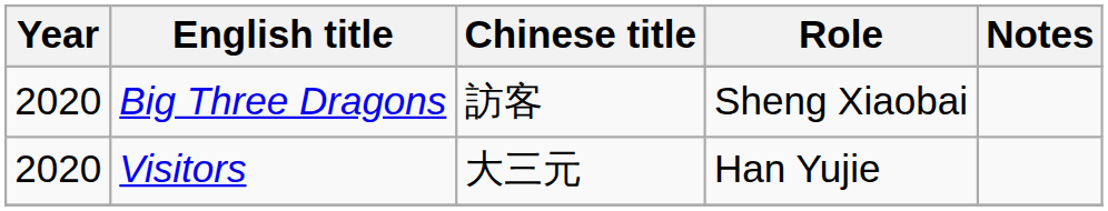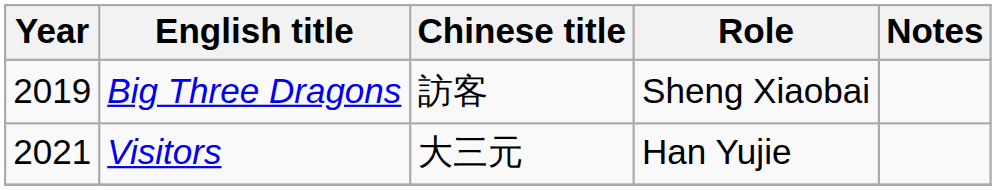 <table class="wikitable">
 <tr>
 <th>Year</th>
 <th>English title</th>
 <th>Chinese title</th>
 <th>Role</th>
 <th>Notes</th>
 </tr>
 <tr>
-<td>2020</td>
+<td>2019</td>
 <td><em><a href='#'>Big Three Dragons</a></em></td>
 <td>訪客</td>
 <td>Sheng Xiaobai</td>
 <td></td>
 </tr>
 <tr>
-<td>2020</td>
+<td>2021</td>
 <td><em><a href='#'>Visitors</a></em></td>
 <td>大三元</td>
 <td>Han Yujie</td>
 <td></td>
 </tr>
 <tr>
 </tr>
 </table>
